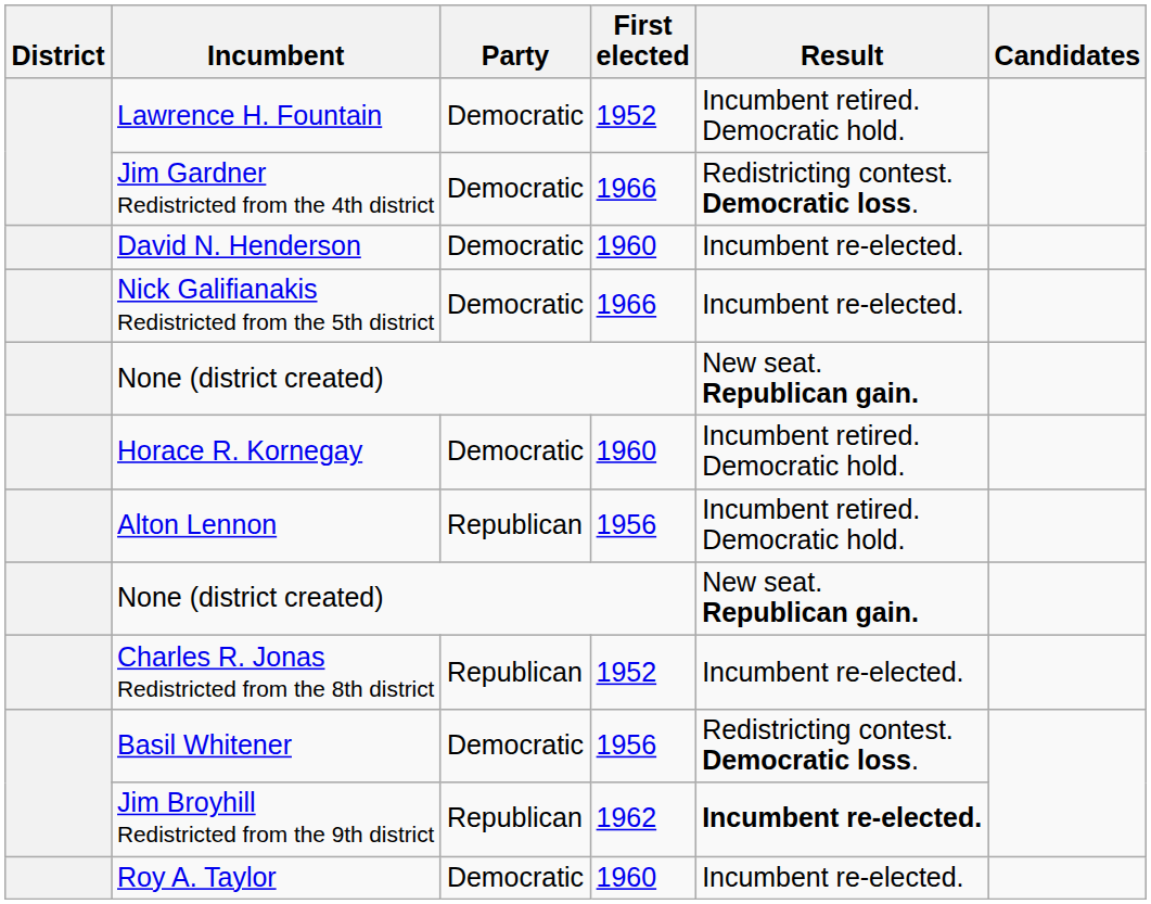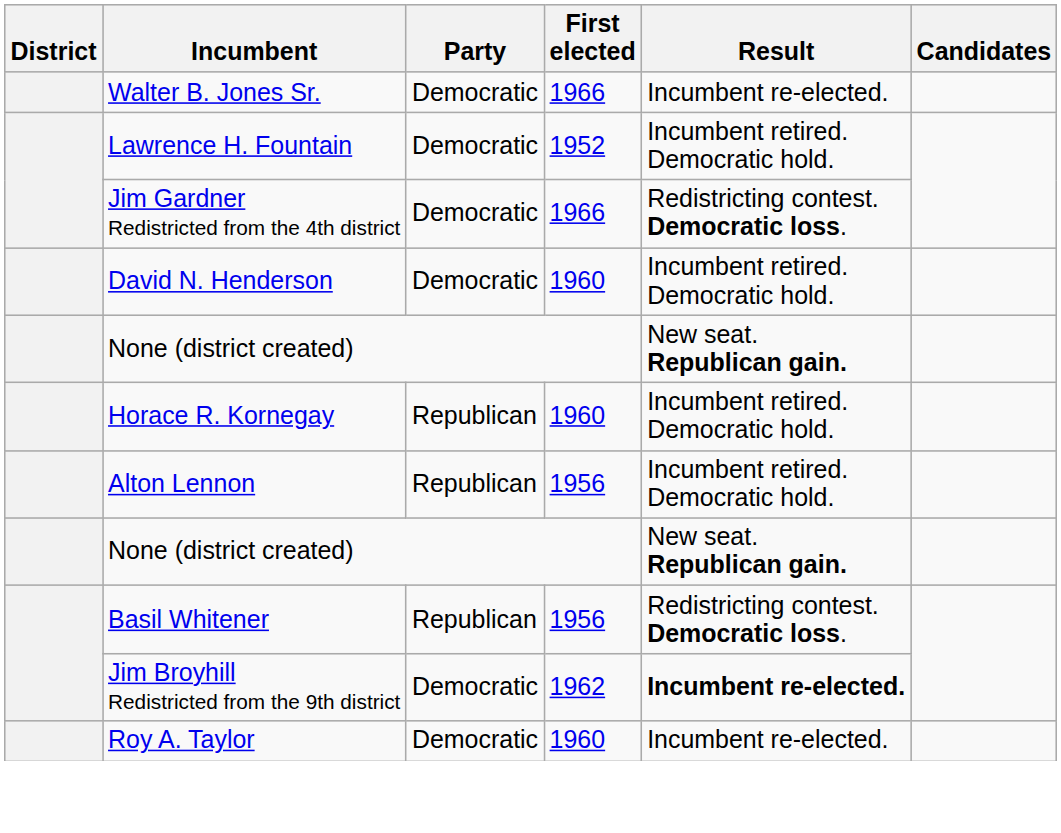 <table class=wikitable>
 <tr valign=bottom>
 <th>District</th>
 <th>Incumbent</th>
 <th>Party</th>
 <th>First<br>elected</th>
 <th>Result</th>
 <th>Candidates</th>
+</tr>
+<tr>
+<th></th>
+<td><a href='#'>Walter B. Jones Sr.</a></td>
+<td>Democratic</td>
+<td><a href='#'>1966</a></td>
+<td>Incumbent re-elected.</td>
+<td nowrap></td>
 </tr>
 <tr>
 <th rowspan=2></th>
 <td><a href='#'>Lawrence H. Fountain</a></td>
 <td>Democratic</td>
 <td><a href='#'>1952</a></td>
 <td>Incumbent retired.<br>Democratic hold.</td>
 <td rowspan=2 nowrap></td>
 </tr>
 <tr>
 <td><a href='#'>Jim Gardner</a><br><small>Redistricted from the 4th district</small></td>
 <td>Democratic</td>
 <td><a href='#'>1966</a></td>
 <td>Redistricting contest.<br><strong>Democratic loss</strong>.</td>
 </tr>
 <tr>
 <th></th>
 <td><a href='#'>David N. Henderson</a></td>
 <td>Democratic</td>
 <td><a href='#'>1960</a></td>
-<td>Incumbent re-elected.</td>
-<td nowrap></td>
-</tr>
-<tr>
-<th></th>
-<td><a href='#'>Nick Galifianakis</a><br><small>Redistricted from the 5th district</small></td>
-<td>Democratic</td>
-<td><a href='#'>1966</a></td>
-<td>Incumbent re-elected.</td>
+<td>Incumbent retired.<br>Democratic hold.</td>
 <td nowrap></td>
 </tr>
 <tr>
 <th></th>
 <td colspan=3>None (district created)</td>
 <td>New seat.<br><strong>Republican gain.</strong></td>
 <td nowrap></td>
 </tr>
 <tr>
 <th></th>
 <td><a href='#'>Horace R. Kornegay</a></td>
-<td>Democratic</td>
+<td>Republican</td>
 <td><a href='#'>1960</a></td>
 <td>Incumbent retired.<br>Democratic hold.</td>
 <td nowrap></td>
 </tr>
 <tr>
 <th></th>
 <td><a href='#'>Alton Lennon</a></td>
 <td>Republican</td>
 <td><a href='#'>1956</a></td>
 <td>Incumbent retired.<br>Democratic hold.</td>
 <td nowrap></td>
 </tr>
 <tr>
 <th></th>
 <td colspan=3>None (district created)</td>
 <td>New seat.<br><strong>Republican gain.</strong></td>
 <td nowrap></td>
 </tr>
 <tr>
-<th></th>
-<td><a href='#'>Charles R. Jonas</a><br><small>Redistricted from the 8th district</small></td>
-<td>Republican</td>
-<td><a href='#'>1952</a></td>
-<td>Incumbent re-elected.</td>
-<td nowrap></td>
-</tr>
-<tr>
 <th rowspan=2></th>
 <td><a href='#'>Basil Whitener</a></td>
-<td>Democratic</td>
+<td>Republican</td>
 <td><a href='#'>1956</a></td>
 <td>Redistricting contest.<br><strong>Democratic loss</strong>.</td>
 <td rowspan=2 nowrap></td>
 </tr>
 <tr>
 <td><a href='#'>Jim Broyhill</a><br><small>Redistricted from the 9th district</small></td>
-<td>Republican</td>
+<td>Democratic</td>
 <td><a href='#'>1962</a></td>
 <td><strong>Incumbent re-elected.</strong></td>
 </tr>
 <tr>
 <th></th>
 <td><a href='#'>Roy A. Taylor</a></td>
 <td>Democratic</td>
 <td><a href='#'>1960</a></td>
 <td>Incumbent re-elected.</td>
 <td nowrap></td>
 </tr>
 </table>
